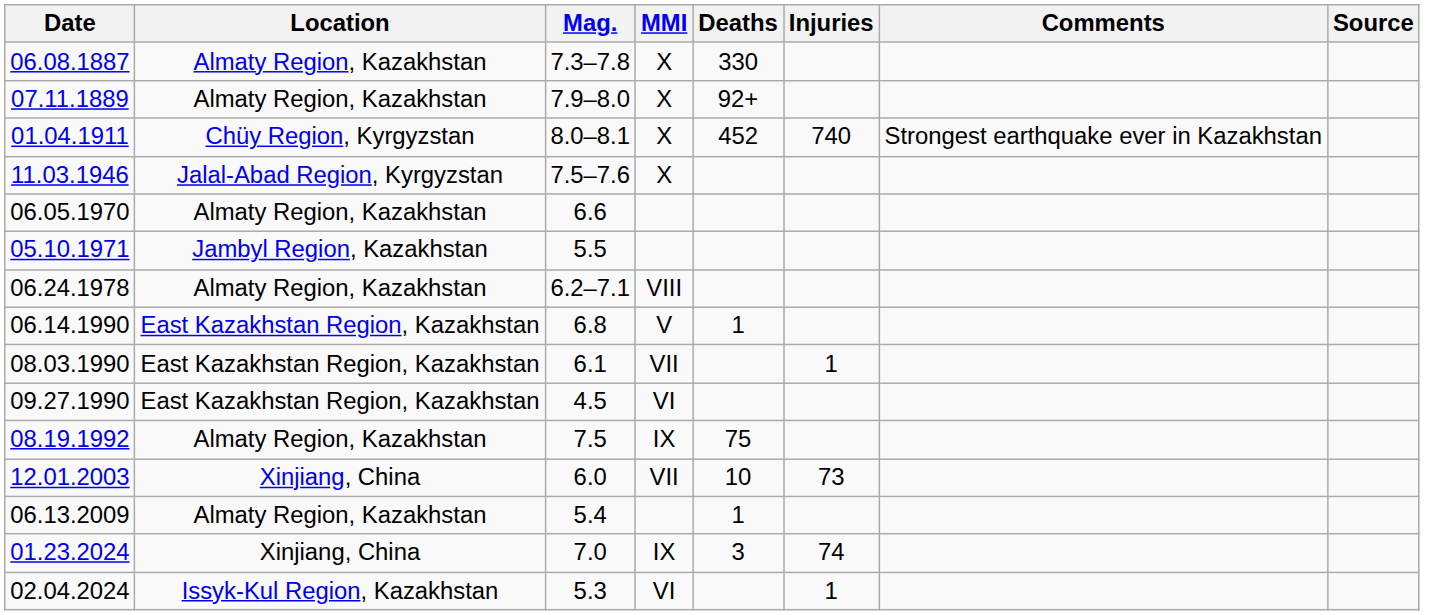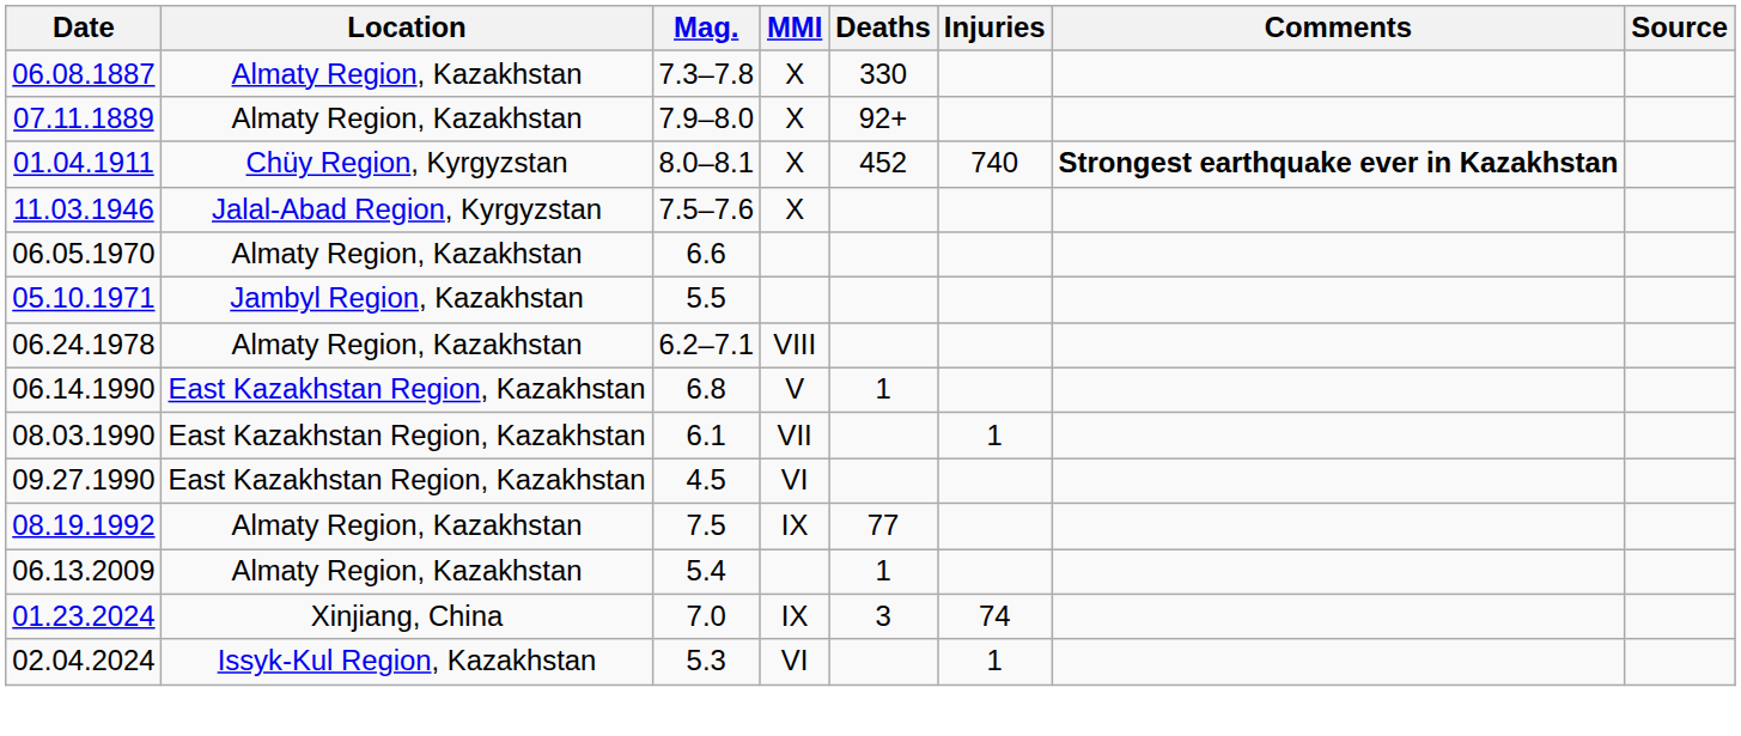 <table class="wikitable sortable" style="text-align: center;">
 <tr>
 <th>Date</th>
 <th>Location</th>
 <th><a href='#'>Mag.</a></th>
 <th><a href='#'>MMI</a></th>
 <th>Deaths</th>
 <th>Injuries</th>
 <th>Comments</th>
 <th>Source</th>
 </tr>
 <tr>
 <td><a href='#'>06.08.1887</a></td>
 <td><a href='#'>Almaty Region</a>, Kazakhstan</td>
 <td>7.3–7.8</td>
 <td>X</td>
 <td>330</td>
 <td></td>
 <td></td>
 <td></td>
 </tr>
 <tr>
 <td><a href='#'>07.11.1889</a></td>
 <td>Almaty Region, Kazakhstan</td>
 <td>7.9–8.0</td>
 <td>X</td>
 <td>92+</td>
 <td></td>
 <td></td>
 <td></td>
 </tr>
 <tr>
 <td><a href='#'>01.04.1911</a></td>
 <td><a href='#'>Chüy Region</a>, Kyrgyzstan</td>
 <td>8.0–8.1</td>
 <td>X</td>
 <td>452</td>
 <td>740</td>
-<td>Strongest earthquake ever in Kazakhstan</td>
+<td><strong>Strongest earthquake ever in Kazakhstan</strong></td>
 <td></td>
 </tr>
 <tr>
 <td><a href='#'>11.03.1946</a></td>
 <td><a href='#'>Jalal-Abad Region</a>, Kyrgyzstan</td>
 <td>7.5–7.6</td>
 <td>X</td>
 <td></td>
 <td></td>
 <td></td>
 <td></td>
 </tr>
 <tr>
 <td>06.05.1970</td>
 <td>Almaty Region, Kazakhstan</td>
 <td>6.6</td>
 <td></td>
 <td></td>
 <td></td>
 <td></td>
 <td></td>
 </tr>
 <tr>
 <td><a href='#'>05.10.1971</a></td>
 <td><a href='#'>Jambyl Region</a>, Kazakhstan</td>
 <td>5.5</td>
 <td></td>
 <td></td>
 <td></td>
 <td></td>
 <td></td>
 </tr>
 <tr>
 <td>06.24.1978</td>
 <td>Almaty Region, Kazakhstan</td>
 <td>6.2–7.1</td>
 <td>VIII</td>
 <td></td>
 <td></td>
 <td></td>
 <td></td>
 </tr>
 <tr>
 <td>06.14.1990</td>
 <td><a href='#'>East Kazakhstan Region</a>, Kazakhstan</td>
 <td>6.8</td>
 <td>V</td>
 <td>1</td>
 <td></td>
 <td></td>
 <td></td>
 </tr>
 <tr>
 <td>08.03.1990</td>
 <td>East Kazakhstan Region, Kazakhstan</td>
 <td>6.1</td>
 <td>VII</td>
 <td></td>
 <td>1</td>
 <td></td>
 <td></td>
 </tr>
 <tr>
 <td>09.27.1990</td>
 <td>East Kazakhstan Region, Kazakhstan</td>
 <td>4.5</td>
 <td>VI</td>
 <td></td>
 <td></td>
 <td></td>
 <td></td>
 </tr>
 <tr>
 <td><a href='#'>08.19.1992</a></td>
 <td>Almaty Region, Kazakhstan</td>
 <td>7.5</td>
 <td>IX</td>
-<td>75</td>
+<td>77</td>
 <td></td>
-<td></td>
-<td></td>
-</tr>
-<tr>
-<td><a href='#'>12.01.2003</a></td>
-<td><a href='#'>Xinjiang</a>, China</td>
-<td>6.0</td>
-<td>VII</td>
-<td>10</td>
-<td>73</td>
 <td></td>
 <td></td>
 </tr>
 <tr>
 <td>06.13.2009</td>
 <td>Almaty Region, Kazakhstan</td>
 <td>5.4</td>
 <td></td>
 <td>1</td>
 <td></td>
 <td></td>
 <td></td>
 </tr>
 <tr>
 <td><a href='#'>01.23.2024</a></td>
 <td>Xinjiang, China</td>
 <td>7.0</td>
 <td>IX</td>
 <td>3</td>
 <td>74</td>
 <td></td>
 <td></td>
 </tr>
 <tr>
 <td>02.04.2024</td>
 <td><a href='#'>Issyk-Kul Region</a>, Kazakhstan</td>
 <td>5.3</td>
 <td>VI</td>
 <td></td>
 <td>1</td>
 <td></td>
 <td></td>
 </tr>
 </table>
